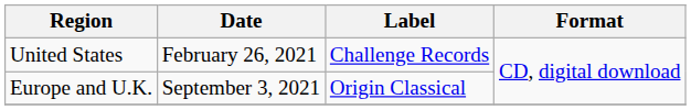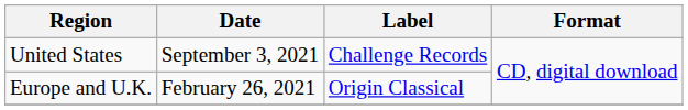 <table class="wikitable">
 <tr>
 <th>Region</th>
 <th>Date</th>
 <th>Label</th>
 <th>Format</th>
 </tr>
 <tr>
 <td>United States</td>
-<td rowspan="1">February 26, 2021</td>
+<td rowspan="1">September 3, 2021</td>
 <td rowspan="1"><a href='#'>Challenge Records</a></td>
 <td rowspan="2"><a href='#'>CD</a>, <a href='#'>digital download</a></td>
 </tr>
 <tr>
 <td>Europe and U.K.</td>
-<td rowspan="1">September 3, 2021</td>
+<td rowspan="1">February 26, 2021</td>
 <td rowspan="1"><a href='#'>Origin Classical</a></td>
 </tr>
 <tr>
 </tr>
 </table>
